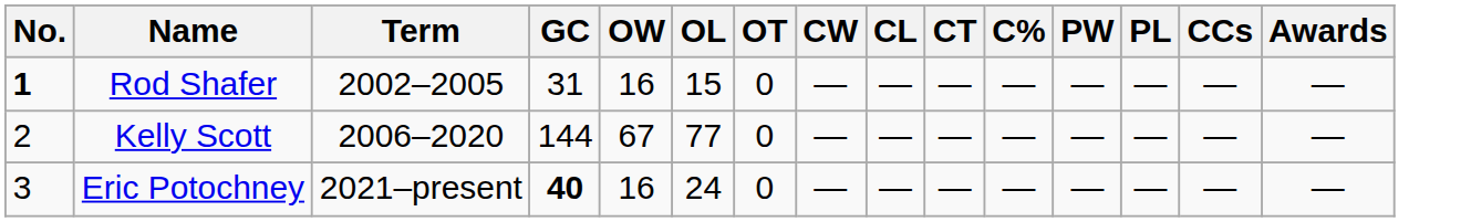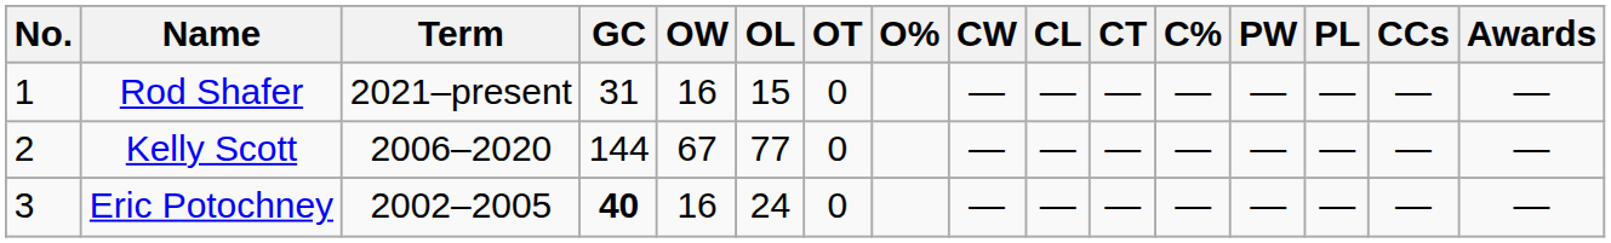 <table class="wikitable sortable">
 <tr>
 <th>No.</th>
 <th>Name</th>
 <th>Term</th>
 <th>GC</th>
 <th>OW</th>
 <th>OL</th>
 <th>OT</th>
+<th>O%</th>
 <th>CW</th>
 <th>CL</th>
 <th>CT</th>
 <th>C%</th>
 <th>PW</th>
 <th>PL</th>
 <th>CCs</th>
 <th class="unsortable">Awards</th>
 </tr>
 <tr>
-<td><strong>1</strong></td>
+<td>1</td>
 <td align="center"><a href='#'>Rod Shafer</a></td>
-<td align="center">2002–2005</td>
+<td align="center">2021–present</td>
 <td align="center">31</td>
 <td align="center">16</td>
 <td align="center">15</td>
 <td align="center">0</td>
+<td align="center"></td>
 <td align="center">—</td>
 <td align="center">—</td>
 <td align="center">—</td>
 <td align="center">—</td>
 <td align="center">—</td>
 <td align="center">—</td>
 <td align="center">—</td>
 <td align="center">—</td>
 </tr>
 <tr>
 <td>2</td>
 <td align="center"><a href='#'>Kelly Scott</a></td>
 <td align="center">2006–2020</td>
 <td align="center">144</td>
 <td align="center">67</td>
 <td align="center">77</td>
 <td align="center">0</td>
+<td align="center"></td>
 <td align="center">—</td>
 <td align="center">—</td>
 <td align="center">—</td>
 <td align="center">—</td>
 <td align="center">—</td>
 <td align="center">—</td>
 <td align="center">—</td>
 <td align="center">—</td>
 </tr>
 <tr>
 <td>3</td>
 <td align="center"><a href='#'>Eric Potochney</a></td>
-<td align="center">2021–present</td>
+<td align="center">2002–2005</td>
 <td align="center"><strong>40</strong></td>
 <td align="center">16</td>
 <td align="center">24</td>
 <td align="center">0</td>
+<td align="center"></td>
 <td align="center">—</td>
 <td align="center">—</td>
 <td align="center">—</td>
 <td align="center">—</td>
 <td align="center">—</td>
 <td align="center">—</td>
 <td align="center">—</td>
 <td align="center">—</td>
 </tr>
 </table>
